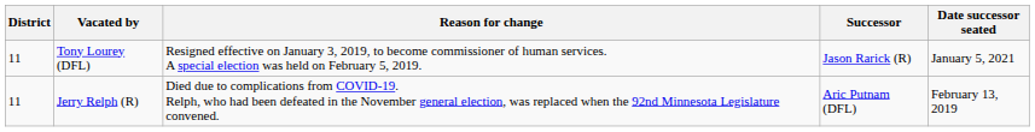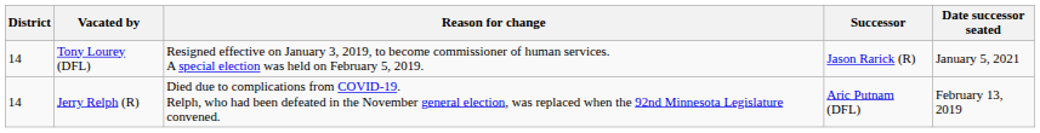 <table class="wikitable">
 <tr>
 <th>District</th>
 <th>Vacated by</th>
 <th>Reason for change</th>
 <th>Successor</th>
 <th>Date successor<br>seated</th>
 </tr>
 <tr>
-<td>11</td>
+<td>14</td>
 <td><a href='#'>Tony Lourey</a> (DFL)</td>
 <td>Resigned effective on January 3, 2019, to become commissioner of human services.<br>A <a href='#'>special election</a> was held on February 5, 2019.</td>
 <td><a href='#'>Jason Rarick</a> (R)</td>
 <td>January 5, 2021</td>
 </tr>
 <tr>
-<td>11</td>
+<td>14</td>
 <td><a href='#'>Jerry Relph</a> (R)</td>
 <td>Died due to complications from <a href='#'>COVID-19</a>.<br>Relph, who had been defeated in the November <a href='#'>general election</a>, was replaced when the <a href='#'>92nd Minnesota Legislature</a> convened.</td>
 <td><a href='#'>Aric Putnam</a> (DFL)</td>
 <td>February 13, 2019</td>
 </tr>
 </table>
